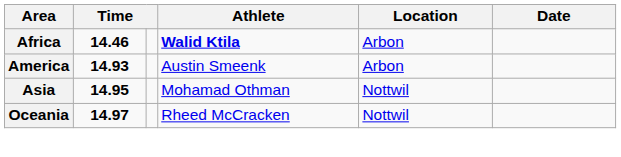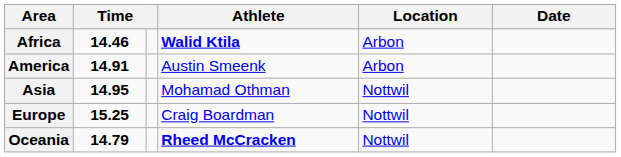 <table class="wikitable">
 <tr>
 <th width="45">Area</th>
 <th width="80" colspan="2">Time</th>
 <th width="200">Athlete</th>
 <th width="130">Location</th>
 <th width="120">Date</th>
 </tr>
 <tr>
 <th>Africa</th>
 <td align="center"><strong>14.46</strong></td>
 <td align="center"><strong></strong></td>
 <td><strong> <a href='#'>Walid Ktila</a></strong></td>
 <td> <a href='#'>Arbon</a></td>
 <td align="right"></td>
 </tr>
 <tr>
 <th>America</th>
-<td align="center"><strong>14.93</strong></td>
+<td align="center"><strong>14.91</strong></td>
 <td align="center"></td>
 <td> <a href='#'>Austin Smeenk</a></td>
 <td> <a href='#'>Arbon</a></td>
 <td align="right"></td>
 </tr>
 <tr>
 <th>Asia</th>
 <td align="center"><strong>14.95</strong></td>
 <td align="center"></td>
 <td> <a href='#'>Mohamad Othman</a></td>
 <td> <a href='#'>Nottwil</a></td>
 <td align="right"></td>
 </tr>
 <tr>
+<th>Europe</th>
+<td align="center"><strong>15.25</strong></td>
+<td align="center"></td>
+<td> <a href='#'>Craig Boardman</a></td>
+<td> <a href='#'>Nottwil</a></td>
+<td align="right"></td>
+</tr>
+<tr>
 <th>Oceania</th>
-<td align="center"><strong>14.97</strong></td>
+<td align="center"><strong>14.79</strong></td>
 <td align="center"></td>
-<td> <a href='#'>Rheed McCracken</a></td>
+<td><strong> <a href='#'>Rheed McCracken</a></strong></td>
 <td> <a href='#'>Nottwil</a></td>
 <td align="right"></td>
 </tr>
 </table>
